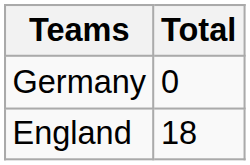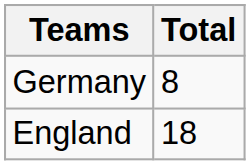 <table class="wikitable">
 <tr>
 <th>Teams</th>
 <th>Total</th>
 </tr>
 <tr>
 <td>Germany</td>
-<td>0</td>
+<td>8</td>
 </tr>
 <tr>
 <td>England</td>
 <td>18</td>
 </tr>
 </table>
